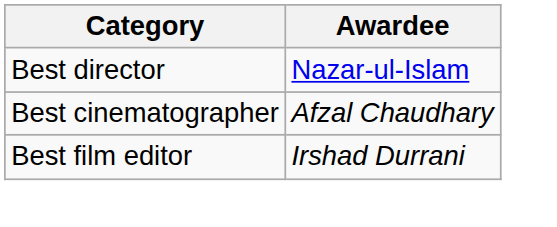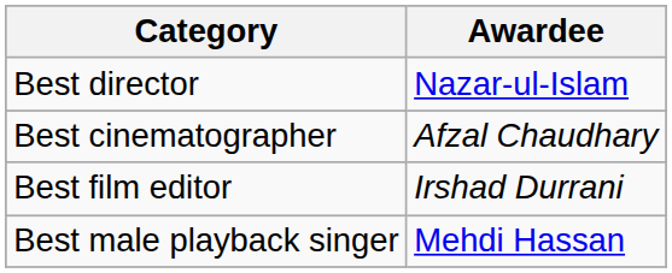 <table class="wikitable">
 <tr>
 <th>Category</th>
 <th>Awardee</th>
 </tr>
 <tr>
 <td>Best director</td>
 <td><a href='#'>Nazar-ul-Islam</a></td>
 </tr>
 <tr>
 <td>Best cinematographer</td>
 <td><em>Afzal Chaudhary</em></td>
 </tr>
 <tr>
 <td>Best film editor</td>
 <td><em>Irshad Durrani</em></td>
 </tr>
+<tr>
+<td>Best male playback singer</td>
+<td><a href='#'>Mehdi Hassan</a></td>
+</tr>
 </table>
